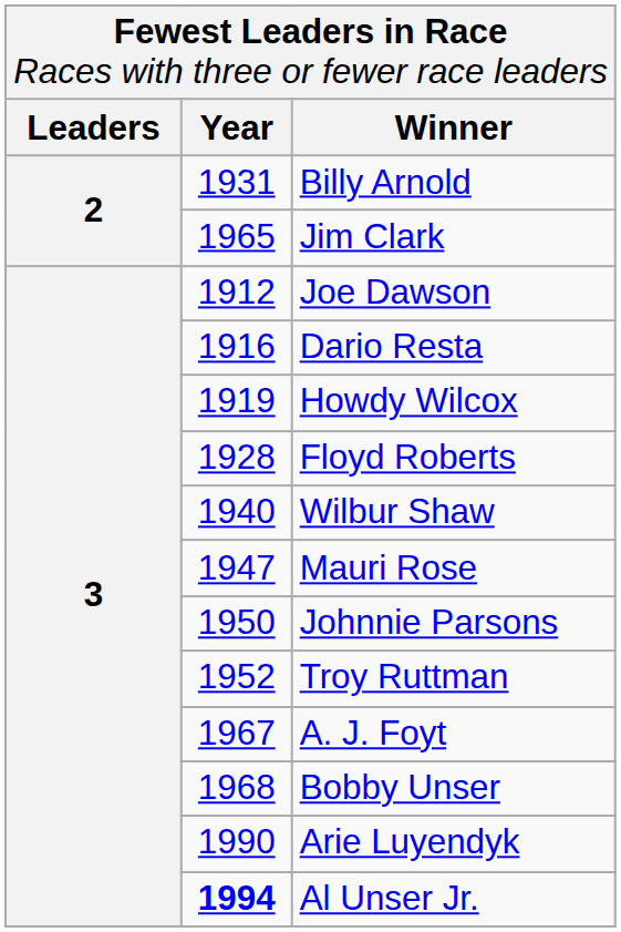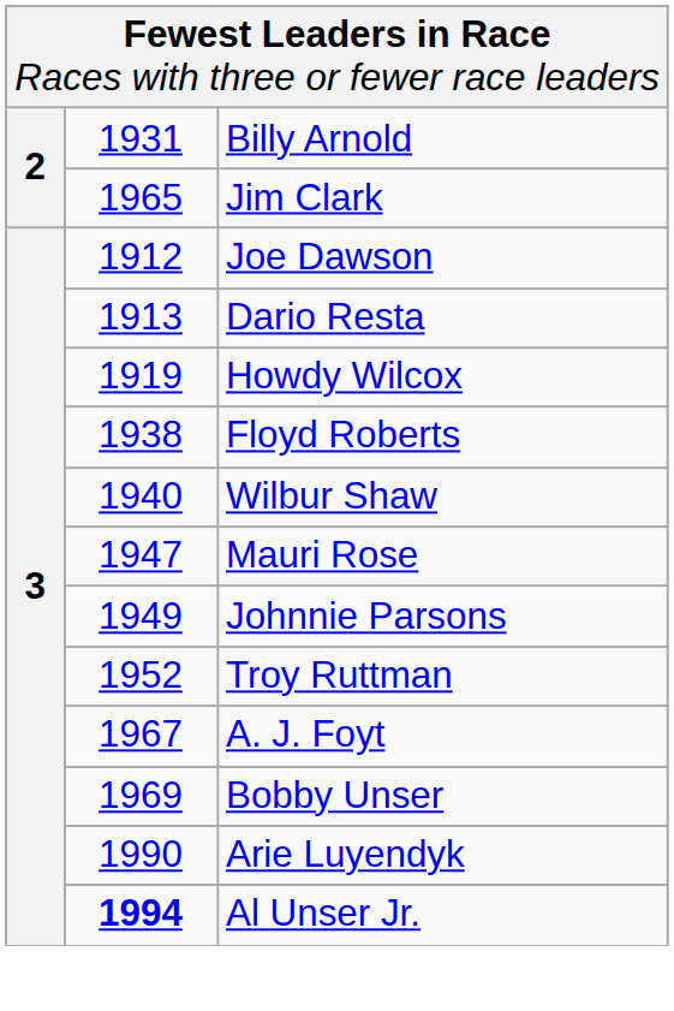 <table class="wikitable">
 <tr>
 <td style="background:#F2F2F2; text-align: center;" colspan="3"><strong>Fewest Leaders in Race</strong><br><em>Races with three or fewer race leaders</em></td>
-</tr>
-<tr>
-<td style="background:#F2F2F2; text-align: center;"><strong>Leaders</strong></td>
-<td style="background:#F2F2F2; text-align: center;"><strong>Year</strong></td>
-<td style="background:#F2F2F2; text-align: center;"><strong>Winner</strong></td>
 </tr>
 <tr>
 <td style="background:#F2F2F2; text-align: center;" rowspan="2"><strong>2</strong></td>
 <td style="text-align: center;"><a href='#'>1931</a></td>
 <td> <a href='#'>Billy Arnold</a></td>
 </tr>
 <tr>
 <td style="text-align: center;"><a href='#'>1965</a></td>
 <td> <a href='#'>Jim Clark</a></td>
 </tr>
 <tr>
 <td style="background:#F2F2F2; text-align: center;" rowspan="12"><strong>3</strong></td>
 <td style="text-align: center;"><a href='#'>1912</a></td>
 <td> <a href='#'>Joe Dawson</a></td>
 </tr>
 <tr>
-<td style="text-align: center;"><a href='#'>1916</a></td>
+<td style="text-align: center;"><a href='#'>1913</a></td>
 <td> <a href='#'>Dario Resta</a></td>
 </tr>
 <tr>
 <td style="text-align: center;"><a href='#'>1919</a></td>
 <td> <a href='#'>Howdy Wilcox</a></td>
 </tr>
 <tr>
-<td style="text-align: center;"><a href='#'>1928</a></td>
+<td style="text-align: center;"><a href='#'>1938</a></td>
 <td> <a href='#'>Floyd Roberts</a></td>
 </tr>
 <tr>
 <td style="text-align: center;"><a href='#'>1940</a></td>
 <td> <a href='#'>Wilbur Shaw</a></td>
 </tr>
 <tr>
 <td style="text-align: center;"><a href='#'>1947</a></td>
 <td> <a href='#'>Mauri Rose</a></td>
 </tr>
 <tr>
-<td style="text-align: center;"><a href='#'>1950</a></td>
+<td style="text-align: center;"><a href='#'>1949</a></td>
 <td> <a href='#'>Johnnie Parsons</a></td>
 </tr>
 <tr>
 <td style="text-align: center;"><a href='#'>1952</a></td>
 <td> <a href='#'>Troy Ruttman</a></td>
 </tr>
 <tr>
 <td style="text-align: center;"><a href='#'>1967</a></td>
 <td> <a href='#'>A. J. Foyt</a></td>
 </tr>
 <tr>
-<td style="text-align: center;"><a href='#'>1968</a></td>
+<td style="text-align: center;"><a href='#'>1969</a></td>
 <td> <a href='#'>Bobby Unser</a></td>
 </tr>
 <tr>
 <td style="text-align: center;"><a href='#'>1990</a></td>
 <td> <a href='#'>Arie Luyendyk</a></td>
 </tr>
 <tr>
 <td style="text-align: center;"><strong><a href='#'>1994</a></strong></td>
 <td> <a href='#'>Al Unser Jr.</a></td>
 </tr>
 </table>
